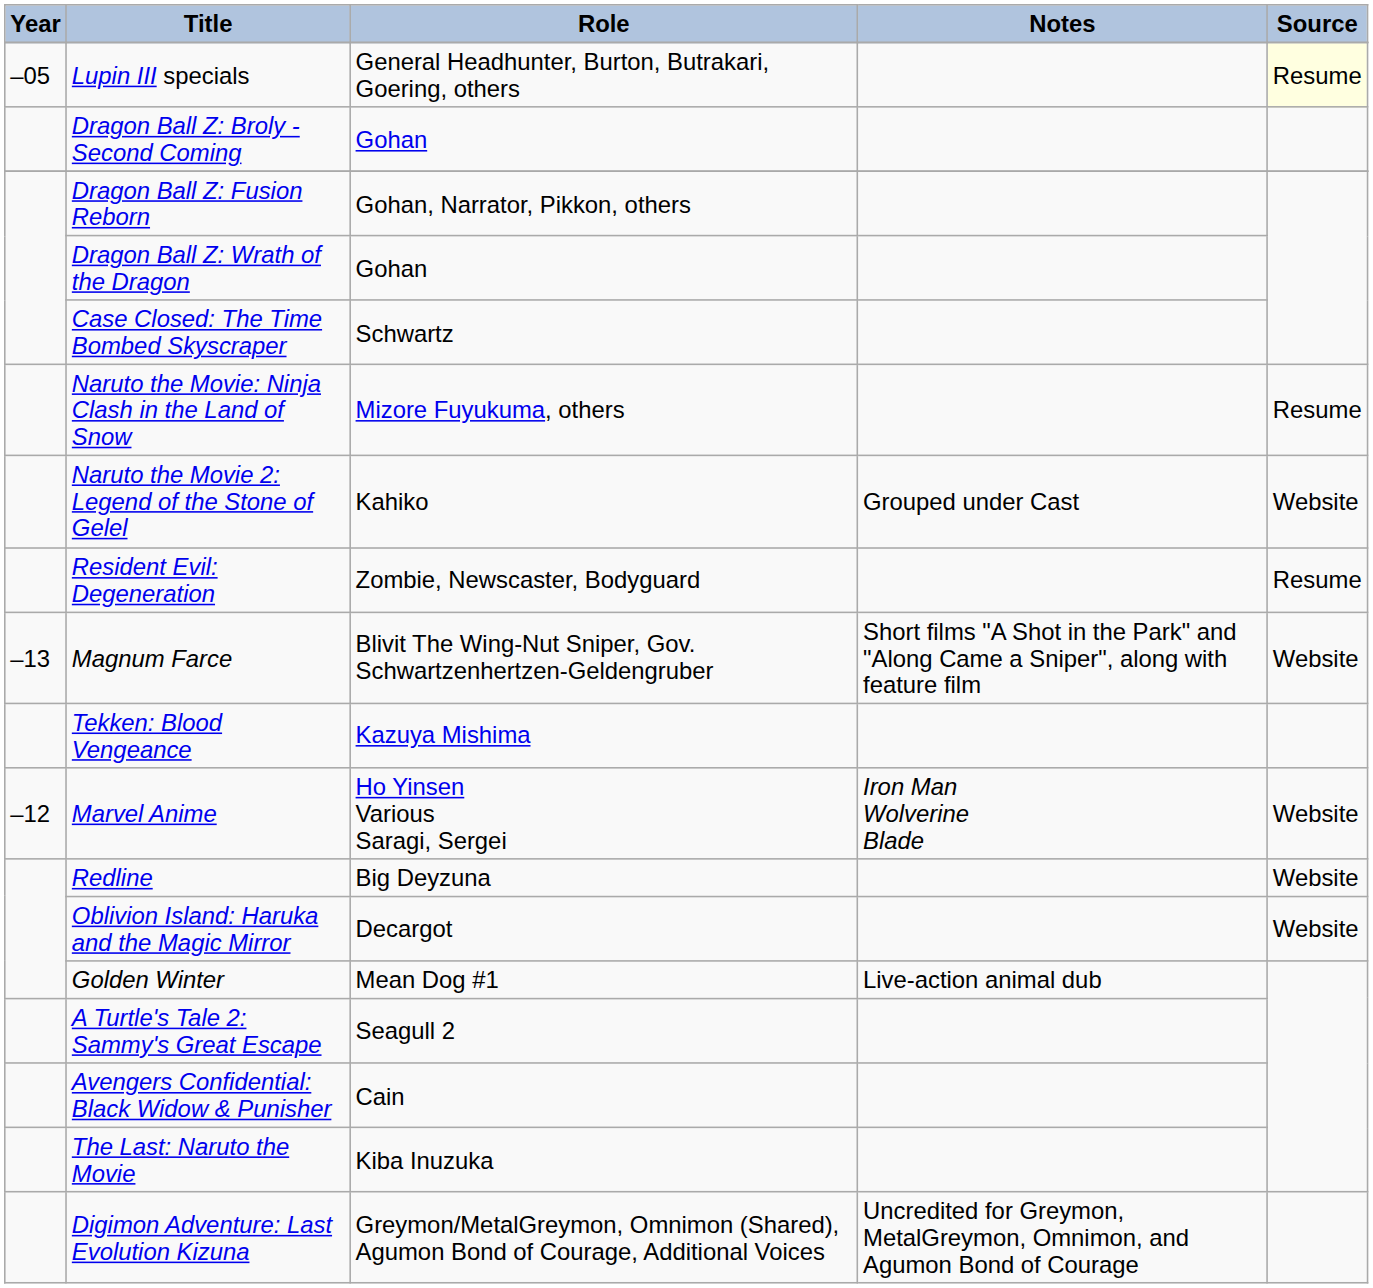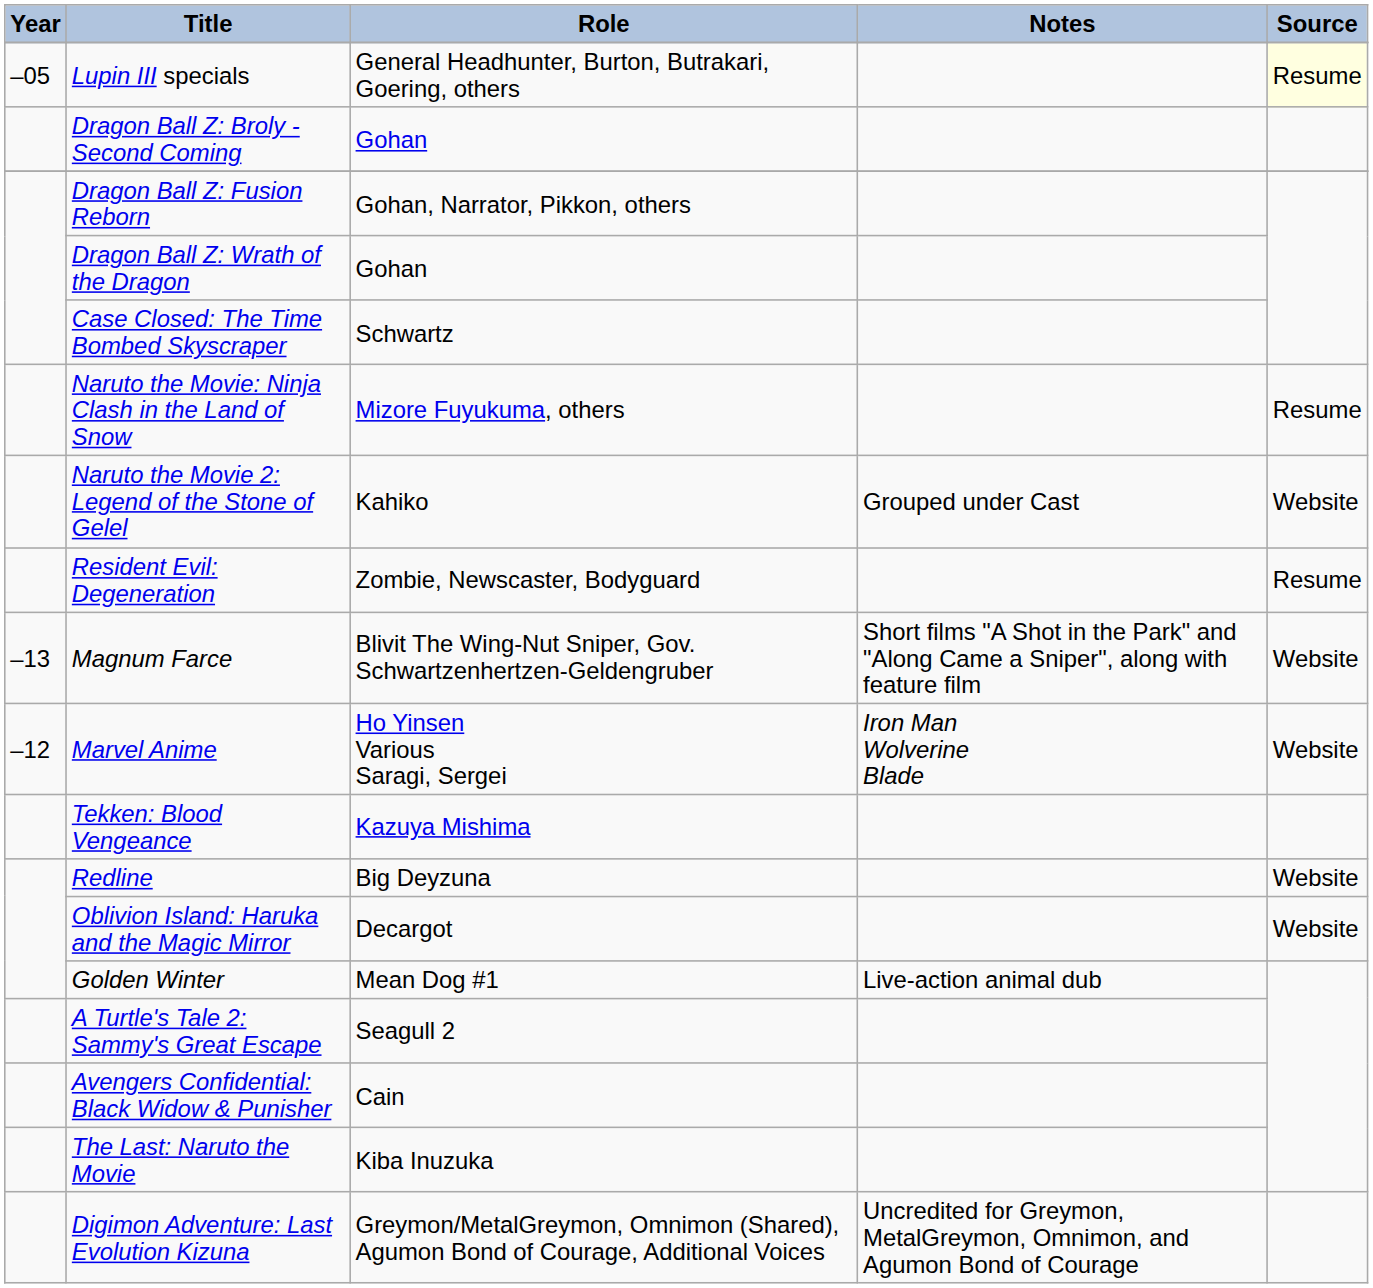 <table class="wikitable sortable plainrowheaders" style="width=95%; font-size: 95%;">
 <tr>
 <th style="background:#b0c4de;">Year </th>
 <th style="background:#b0c4de;">Title</th>
 <th style="background:#b0c4de;">Role </th>
 <th style="background:#b0c4de;" class="unsortable">Notes </th>
 <th style="background:#b0c4de;" class="unsortable">Source</th>
 </tr>
 <tr>
 </tr>
 <tr>
 </tr>
 <tr>
 <td>–05</td>
 <td><em><a href='#'>Lupin III</a></em> specials</td>
 <td>General Headhunter, Burton, Butrakari, Goering, others</td>
 <td> </td>
 <td style="background: lightyellow;">Resume</td>
 </tr>
 <tr>
 <td></td>
 <td><em><a href='#'>Dragon Ball Z: Broly - Second Coming</a></em></td>
 <td><a href='#'>Gohan</a></td>
 <td></td>
 <td></td>
 </tr>
 <tr>
 </tr>
 <tr>
 <td rowspan="3"></td>
 <td><em><a href='#'>Dragon Ball Z: Fusion Reborn</a></em></td>
 <td>Gohan, Narrator, Pikkon, others</td>
 <td> </td>
 <td rowspan="3"></td>
 </tr>
 <tr>
 <td><em><a href='#'>Dragon Ball Z: Wrath of the Dragon</a></em></td>
 <td>Gohan</td>
 <td> </td>
 </tr>
 <tr>
 <td><em><a href='#'>Case Closed: The Time Bombed Skyscraper</a></em></td>
 <td>Schwartz</td>
 <td> </td>
 </tr>
 <tr>
 <td></td>
 <td><em><a href='#'>Naruto the Movie: Ninja Clash in the Land of Snow</a></em></td>
 <td><a href='#'>Mizore Fuyukuma</a>, others</td>
 <td> </td>
 <td>Resume</td>
 </tr>
 <tr>
 <td></td>
 <td><em><a href='#'>Naruto the Movie 2: Legend of the Stone of Gelel</a></em></td>
 <td>Kahiko</td>
 <td>Grouped under Cast</td>
 <td>Website</td>
 </tr>
 <tr>
 <td></td>
 <td><em><a href='#'>Resident Evil: Degeneration</a></em></td>
 <td>Zombie, Newscaster, Bodyguard</td>
 <td> </td>
 <td>Resume</td>
 </tr>
 <tr>
 <td>–13</td>
 <td><em>Magnum Farce</em></td>
 <td>Blivit The Wing-Nut Sniper, Gov. Schwartzenhertzen-Geldengruber</td>
 <td>Short films "A Shot in the Park" and "Along Came a Sniper", along with feature film</td>
 <td>Website</td>
 </tr>
 <tr>
+<td>–12</td>
+<td><em><a href='#'>Marvel Anime</a></em></td>
+<td><a href='#'>Ho Yinsen</a><br>Various<br>Saragi, Sergei</td>
+<td><em>Iron Man</em><br><em>Wolverine</em><br><em>Blade</em></td>
+<td>Website<br></td>
+</tr>
+<tr>
 <td></td>
 <td><em><a href='#'>Tekken: Blood Vengeance</a></em></td>
 <td><a href='#'>Kazuya Mishima</a></td>
 <td> </td>
 <td></td>
-</tr>
-<tr>
-<td>–12</td>
-<td><em><a href='#'>Marvel Anime</a></em></td>
-<td><a href='#'>Ho Yinsen</a><br>Various<br>Saragi, Sergei</td>
-<td><em>Iron Man</em><br><em>Wolverine</em><br><em>Blade</em></td>
-<td>Website<br></td>
 </tr>
 <tr>
 <td rowspan="3"></td>
 <td><em><a href='#'>Redline</a></em></td>
 <td>Big Deyzuna</td>
 <td> </td>
 <td>Website</td>
 </tr>
 <tr>
 <td><em><a href='#'>Oblivion Island: Haruka and the Magic Mirror</a></em></td>
 <td>Decargot</td>
 <td> </td>
 <td>Website</td>
 </tr>
 <tr>
 <td><em>Golden Winter</em></td>
 <td>Mean Dog #1</td>
 <td>Live-action animal dub</td>
 <td rowspan="4"></td>
 </tr>
 <tr>
 <td></td>
 <td><em><a href='#'>A Turtle's Tale 2: Sammy's Great Escape</a></em></td>
 <td>Seagull 2</td>
 <td> </td>
 </tr>
 <tr>
 <td></td>
 <td><em><a href='#'>Avengers Confidential: Black Widow & Punisher</a></em></td>
 <td>Cain</td>
 <td> </td>
 </tr>
 <tr>
 <td></td>
 <td><em><a href='#'>The Last: Naruto the Movie</a></em></td>
 <td>Kiba Inuzuka</td>
 <td> </td>
 </tr>
 <tr>
 <td></td>
 <td><em><a href='#'>Digimon Adventure: Last Evolution Kizuna</a></em></td>
 <td>Greymon/MetalGreymon, Omnimon (Shared), Agumon Bond of Courage, Additional Voices</td>
 <td>Uncredited for Greymon, MetalGreymon, Omnimon, and Agumon Bond of Courage</td>
 <td></td>
 </tr>
 </table>
